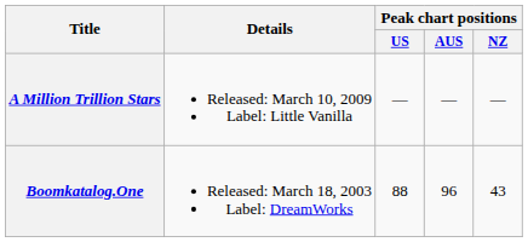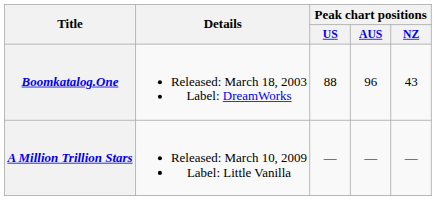 <table class="wikitable plainrowheaders" style="text-align:center">
 <tr>
 <th scope="col" rowspan="2">Title</th>
 <th scope="col" rowspan="2">Details</th>
 <th scope="col" colspan="3">Peak chart positions</th>
 </tr>
 <tr>
 <th scope="col" style="width:3em;font-size:90%"><a href='#'>US</a><br></th>
 <th scope="col" style="width:3em;font-size:90%"><a href='#'>AUS</a><br></th>
 <th scope="col" style="width:3em;font-size:90%"><a href='#'>NZ</a><br></th>
 </tr>
 <tr>
+<th scope="row"><em><a href='#'>Boomkatalog.One</a></em></th>
+<td><br><ul><li>Released: March 18, 2003</li><li>Label: <a href='#'>DreamWorks</a></li></ul></td>
+<td>88</td>
+<td>96</td>
+<td>43</td>
+</tr>
+<tr>
 <th scope="row"><em><a href='#'>A Million Trillion Stars</a></em></th>
 <td><br><ul><li>Released: March 10, 2009</li><li>Label: Little Vanilla</li></ul></td>
 <td>—</td>
 <td>—</td>
 <td>—</td>
 </tr>
-<tr>
-<th scope="row"><em><a href='#'>Boomkatalog.One</a></em></th>
-<td><br><ul><li>Released: March 18, 2003</li><li>Label: <a href='#'>DreamWorks</a></li></ul></td>
-<td>88</td>
-<td>96</td>
-<td>43</td>
-</tr>
 </table>
